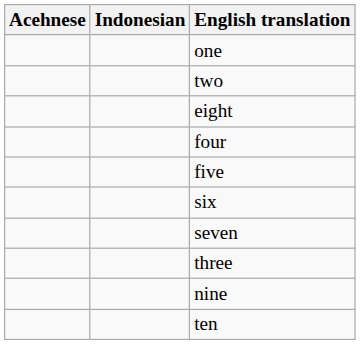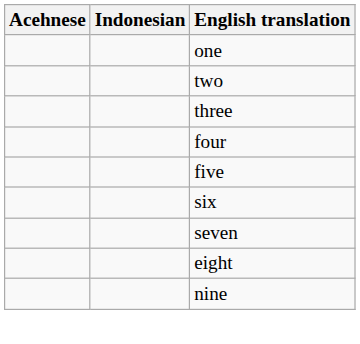 <table class="wikitable">
 <tr>
 <th>Acehnese</th>
 <th>Indonesian</th>
 <th>English translation</th>
 </tr>
 <tr>
 <td></td>
 <td></td>
 <td>one</td>
 </tr>
 <tr>
 <td></td>
 <td></td>
 <td>two</td>
 </tr>
 <tr>
 <td></td>
 <td></td>
-<td>eight</td>
+<td>three</td>
 </tr>
 <tr>
 <td></td>
 <td></td>
 <td>four</td>
 </tr>
 <tr>
 <td></td>
 <td></td>
 <td>five</td>
 </tr>
 <tr>
 <td></td>
 <td></td>
 <td>six</td>
 </tr>
 <tr>
 <td></td>
 <td></td>
 <td>seven</td>
 </tr>
 <tr>
 <td></td>
 <td></td>
-<td>three</td>
+<td>eight</td>
 </tr>
 <tr>
 <td></td>
 <td></td>
 <td>nine</td>
 </tr>
-<tr>
-<td></td>
-<td></td>
-<td>ten</td>
-</tr>
 </table>
